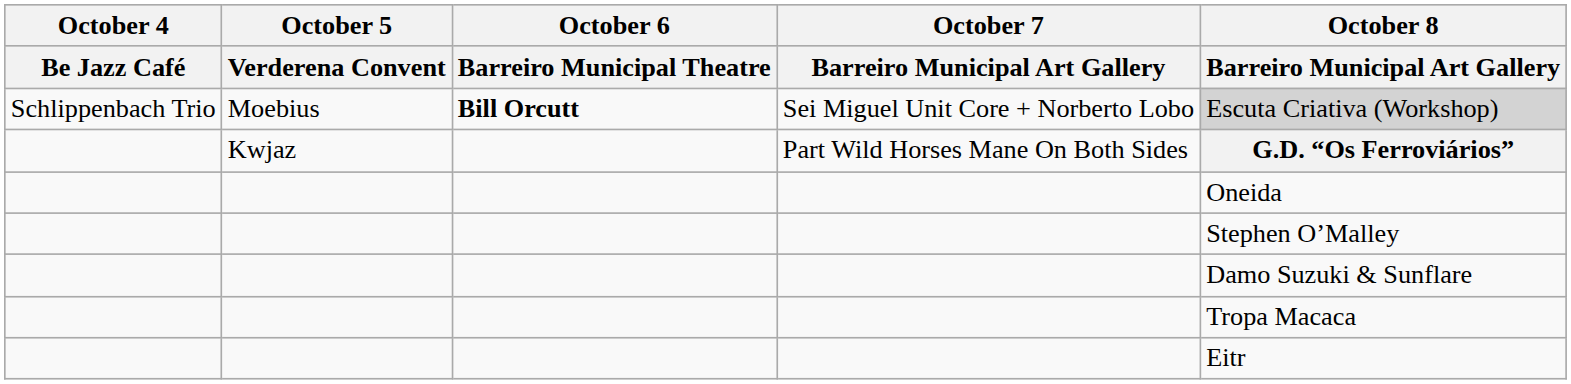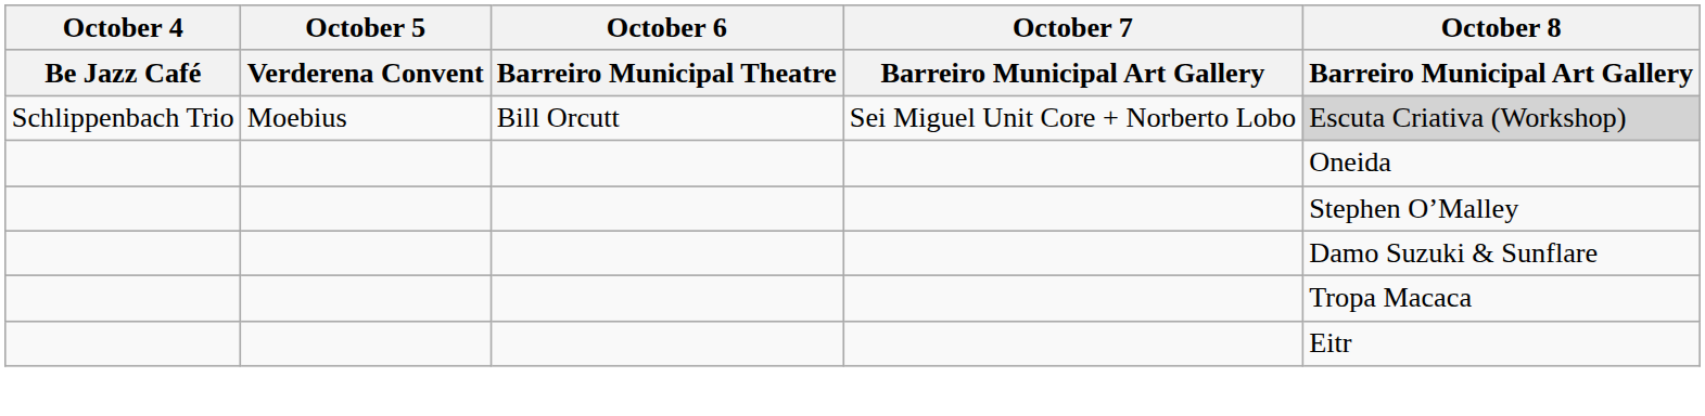 <table class="wikitable">
 <tr>
 <th><strong>October 4</strong></th>
 <th><strong>October 5</strong></th>
 <th><strong>October 6</strong></th>
 <th><strong>October 7</strong></th>
 <th><strong>October 8</strong></th>
 </tr>
 <tr>
 <th><strong>Be Jazz Café</strong></th>
 <th><strong>Verderena Convent</strong></th>
 <th><strong>Barreiro Municipal Theatre</strong></th>
 <th><strong>Barreiro Municipal Art Gallery</strong></th>
 <th><strong>Barreiro Municipal Art Gallery</strong></th>
 </tr>
 <tr>
 <td>Schlippenbach Trio</td>
 <td>Moebius</td>
-<td><strong>Bill Orcutt</strong></td>
+<td>Bill Orcutt</td>
 <td>Sei Miguel Unit Core + Norberto Lobo</td>
 <td style="background: lightgrey;">Escuta Criativa (Workshop)</td>
-</tr>
-<tr>
-<td></td>
-<td>Kwjaz</td>
-<td></td>
-<td>Part Wild Horses Mane On Both Sides</td>
-<th><strong>G.D. “Os Ferroviários”</strong></th>
 </tr>
 <tr>
 <td></td>
 <td></td>
 <td></td>
 <td></td>
 <td>Oneida</td>
 </tr>
 <tr>
 <td></td>
 <td></td>
 <td></td>
 <td></td>
 <td>Stephen O’Malley</td>
 </tr>
 <tr>
 <td></td>
 <td></td>
 <td></td>
 <td></td>
 <td>Damo Suzuki & Sunflare</td>
 </tr>
 <tr>
 <td></td>
 <td></td>
 <td></td>
 <td></td>
 <td>Tropa Macaca</td>
 </tr>
 <tr>
 <td></td>
 <td></td>
 <td></td>
 <td></td>
 <td>Eitr</td>
 </tr>
 </table>
